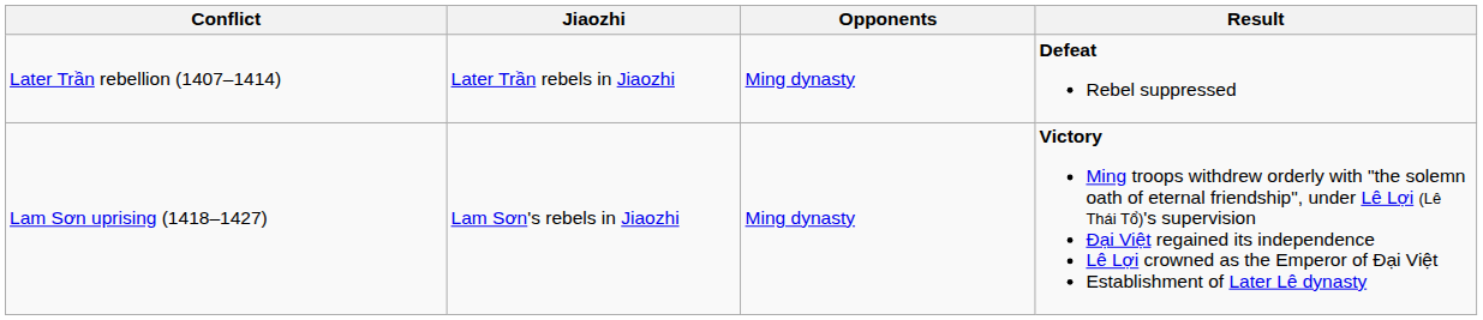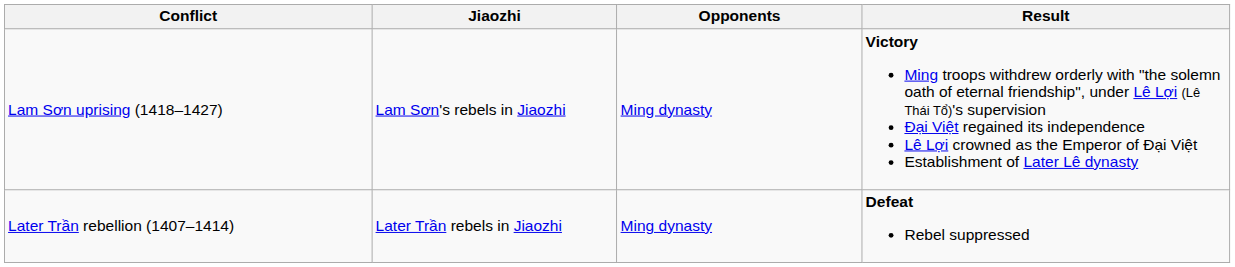 <table class="wikitable" width="100%">
 <tr>
 <th width="30%">Conflict</th>
 <th width="20%">Jiaozhi</th>
 <th width="20%">Opponents</th>
 <th width="30%">Result</th>
 </tr>
 <tr>
+<td><a href='#'>Lam Sơn uprising</a> (1418–1427)</td>
+<td><a href='#'>Lam Sơn</a>'s rebels in <a href='#'>Jiaozhi</a></td>
+<td><a href='#'>Ming dynasty</a></td>
+<td><strong>Victory</strong><br><ul><li><a href='#'>Ming</a> troops withdrew orderly with "the solemn oath of eternal friendship", under <a href='#'>Lê Lợi</a>  <small>(Lê Thái Tổ)</small>'s supervision</li><li><a href='#'>Đại Việt</a> regained its independence</li><li><a href='#'>Lê Lợi</a> crowned as the Emperor of Đại Việt</li><li>Establishment of <a href='#'>Later Lê dynasty</a></li></ul></td>
+</tr>
+<tr>
 <td><a href='#'>Later Trần</a> rebellion (1407–1414)</td>
 <td><a href='#'>Later Trần</a> rebels in <a href='#'>Jiaozhi</a></td>
 <td><a href='#'>Ming dynasty</a></td>
 <td><strong>Defeat</strong><br><ul><li>Rebel suppressed</li></ul></td>
 </tr>
-<tr>
-<td><a href='#'>Lam Sơn uprising</a> (1418–1427)</td>
-<td><a href='#'>Lam Sơn</a>'s rebels in <a href='#'>Jiaozhi</a></td>
-<td><a href='#'>Ming dynasty</a></td>
-<td><strong>Victory</strong><br><ul><li><a href='#'>Ming</a> troops withdrew orderly with "the solemn oath of eternal friendship", under <a href='#'>Lê Lợi</a>  <small>(Lê Thái Tổ)</small>'s supervision</li><li><a href='#'>Đại Việt</a> regained its independence</li><li><a href='#'>Lê Lợi</a> crowned as the Emperor of Đại Việt</li><li>Establishment of <a href='#'>Later Lê dynasty</a></li></ul></td>
-</tr>
 </table>
